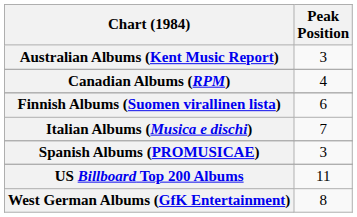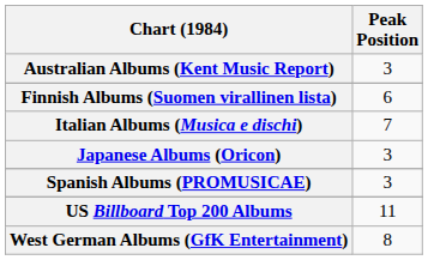 <table class="wikitable sortable plainrowheaders" style="text-align:center;">
 <tr>
 <th scope="col">Chart (1984)</th>
 <th scope="col">Peak<br>Position</th>
 </tr>
 <tr>
 <th scope="row">Australian Albums (<a href='#'>Kent Music Report</a>)</th>
 <td>3</td>
 </tr>
 <tr>
 </tr>
 <tr>
-<th scope="row">Canadian Albums (<em><a href='#'>RPM</a></em>)</th>
-<td>4</td>
-</tr>
-<tr>
 </tr>
 <tr>
 <th scope="row">Finnish Albums (<a href='#'>Suomen virallinen lista</a>)</th>
 <td>6</td>
 </tr>
 <tr>
 <th scope="row">Italian Albums (<em><a href='#'>Musica e dischi</a></em>)</th>
 <td>7</td>
+</tr>
+<tr>
+<th scope="row"><a href='#'>Japanese Albums</a> (<a href='#'>Oricon</a>)</th>
+<td>3</td>
 </tr>
 <tr>
 </tr>
 <tr>
 </tr>
 <tr>
 <th scope="row">Spanish Albums (<a href='#'>PROMUSICAE</a>)</th>
 <td>3</td>
 </tr>
 <tr>
 </tr>
 <tr>
 </tr>
 <tr>
 </tr>
 <tr>
 <th scope="row">US <a href='#'><em>Billboard</em> Top 200 Albums</a></th>
 <td>11</td>
 </tr>
 <tr>
 <th scope="row">West German Albums (<a href='#'>GfK Entertainment</a>)</th>
 <td>8</td>
 </tr>
 </table>
